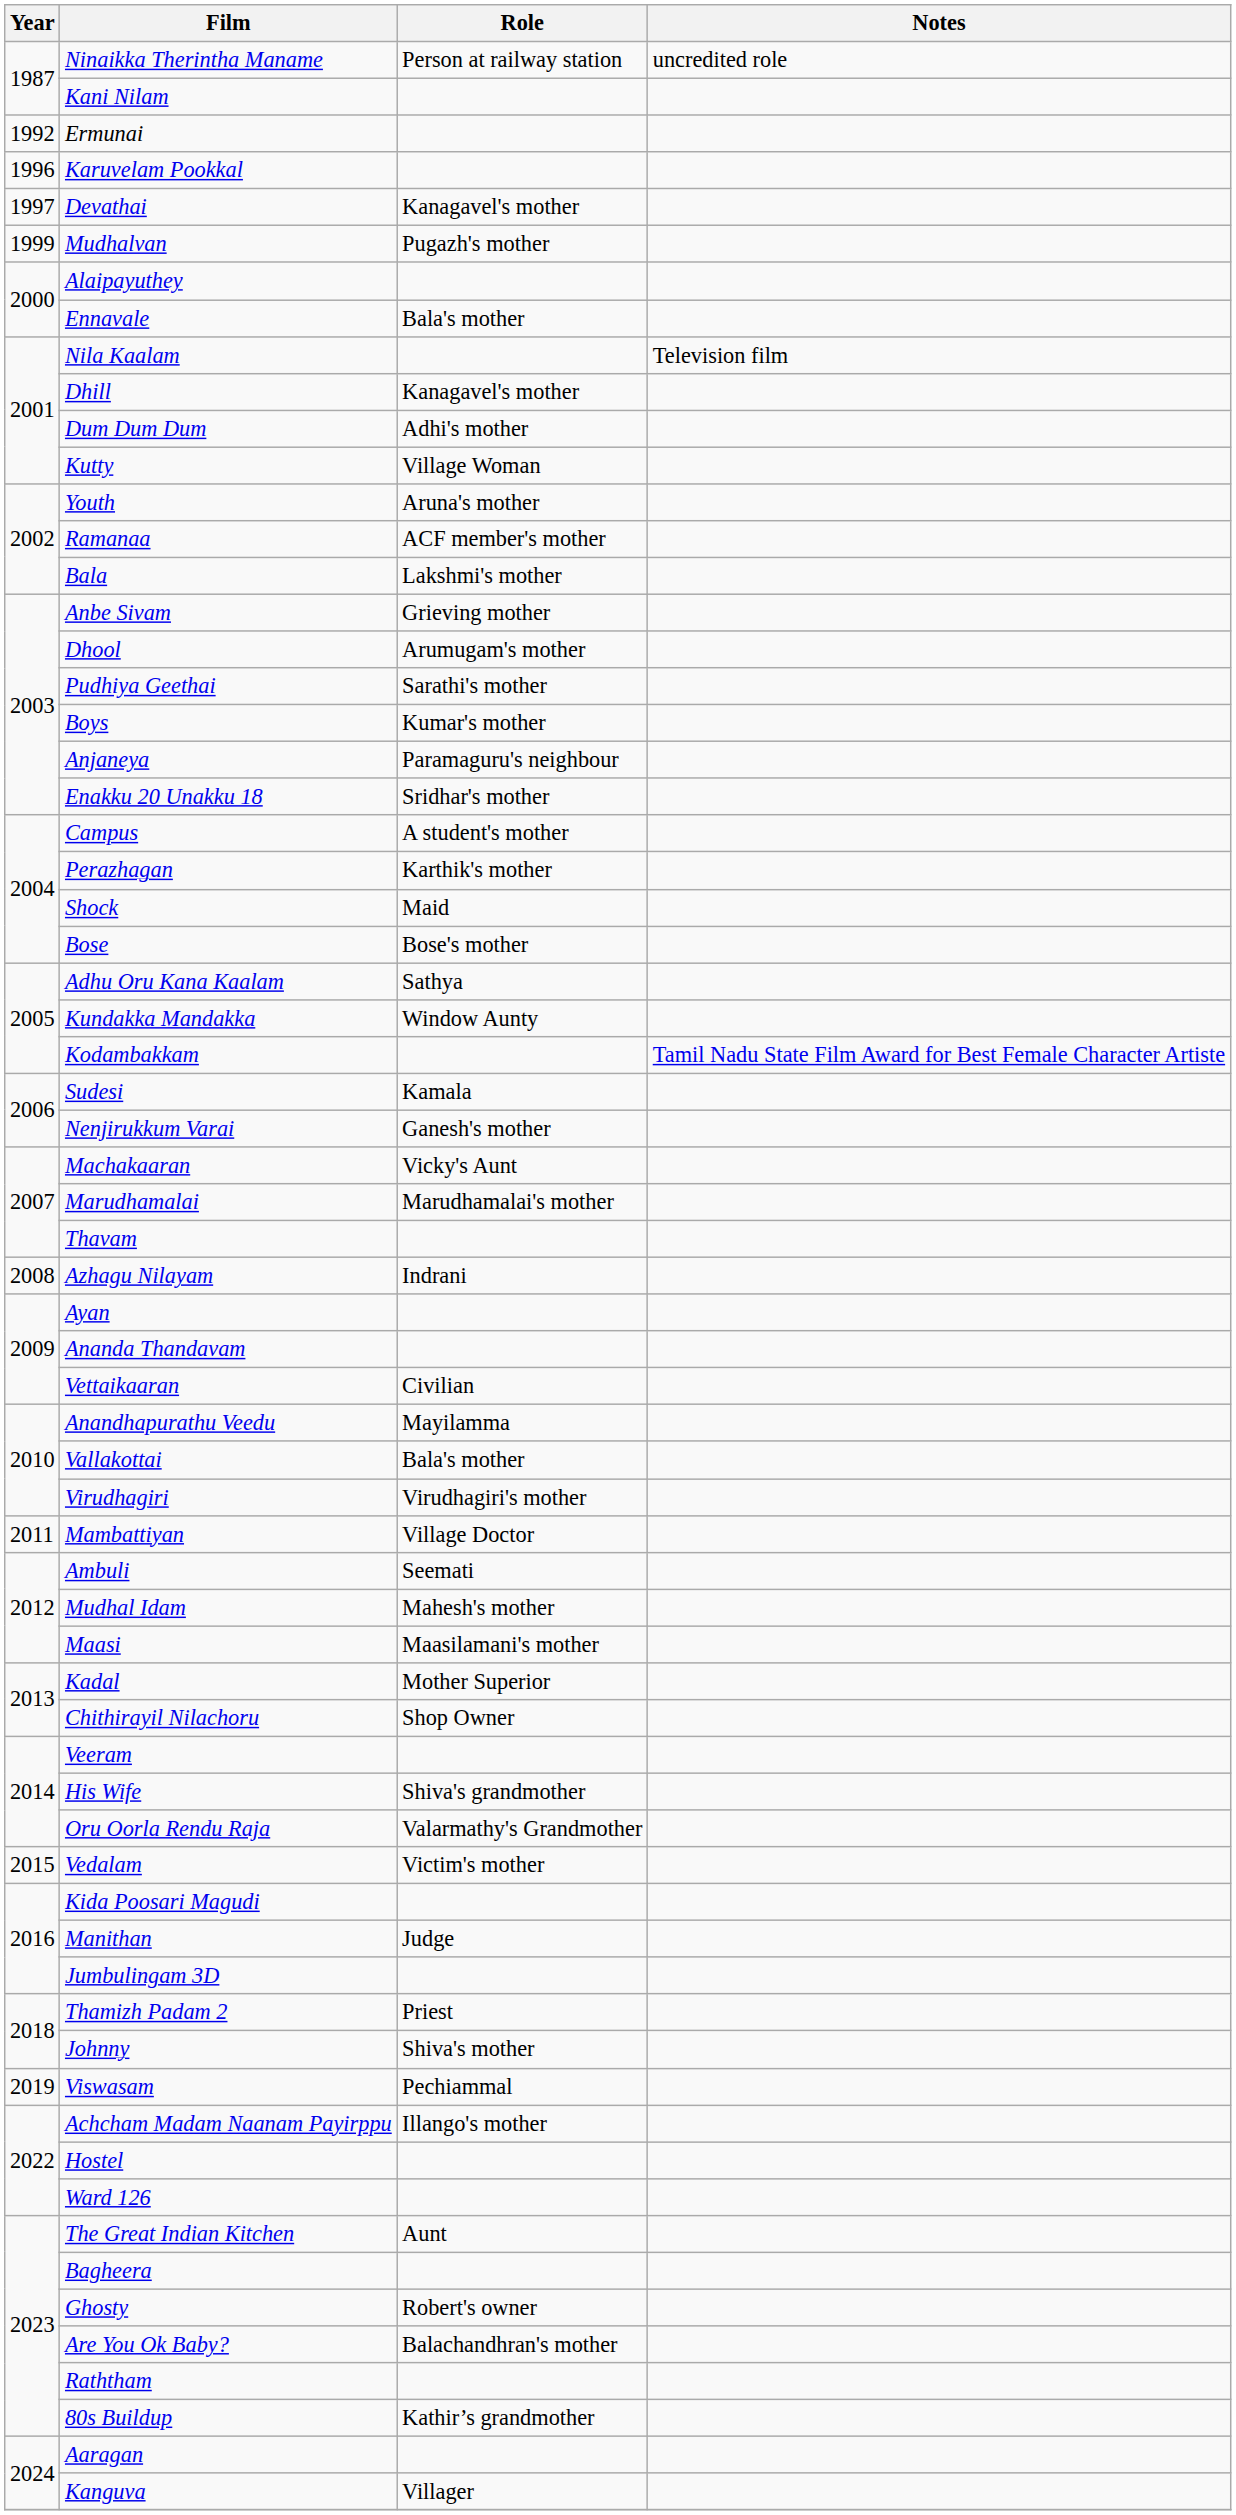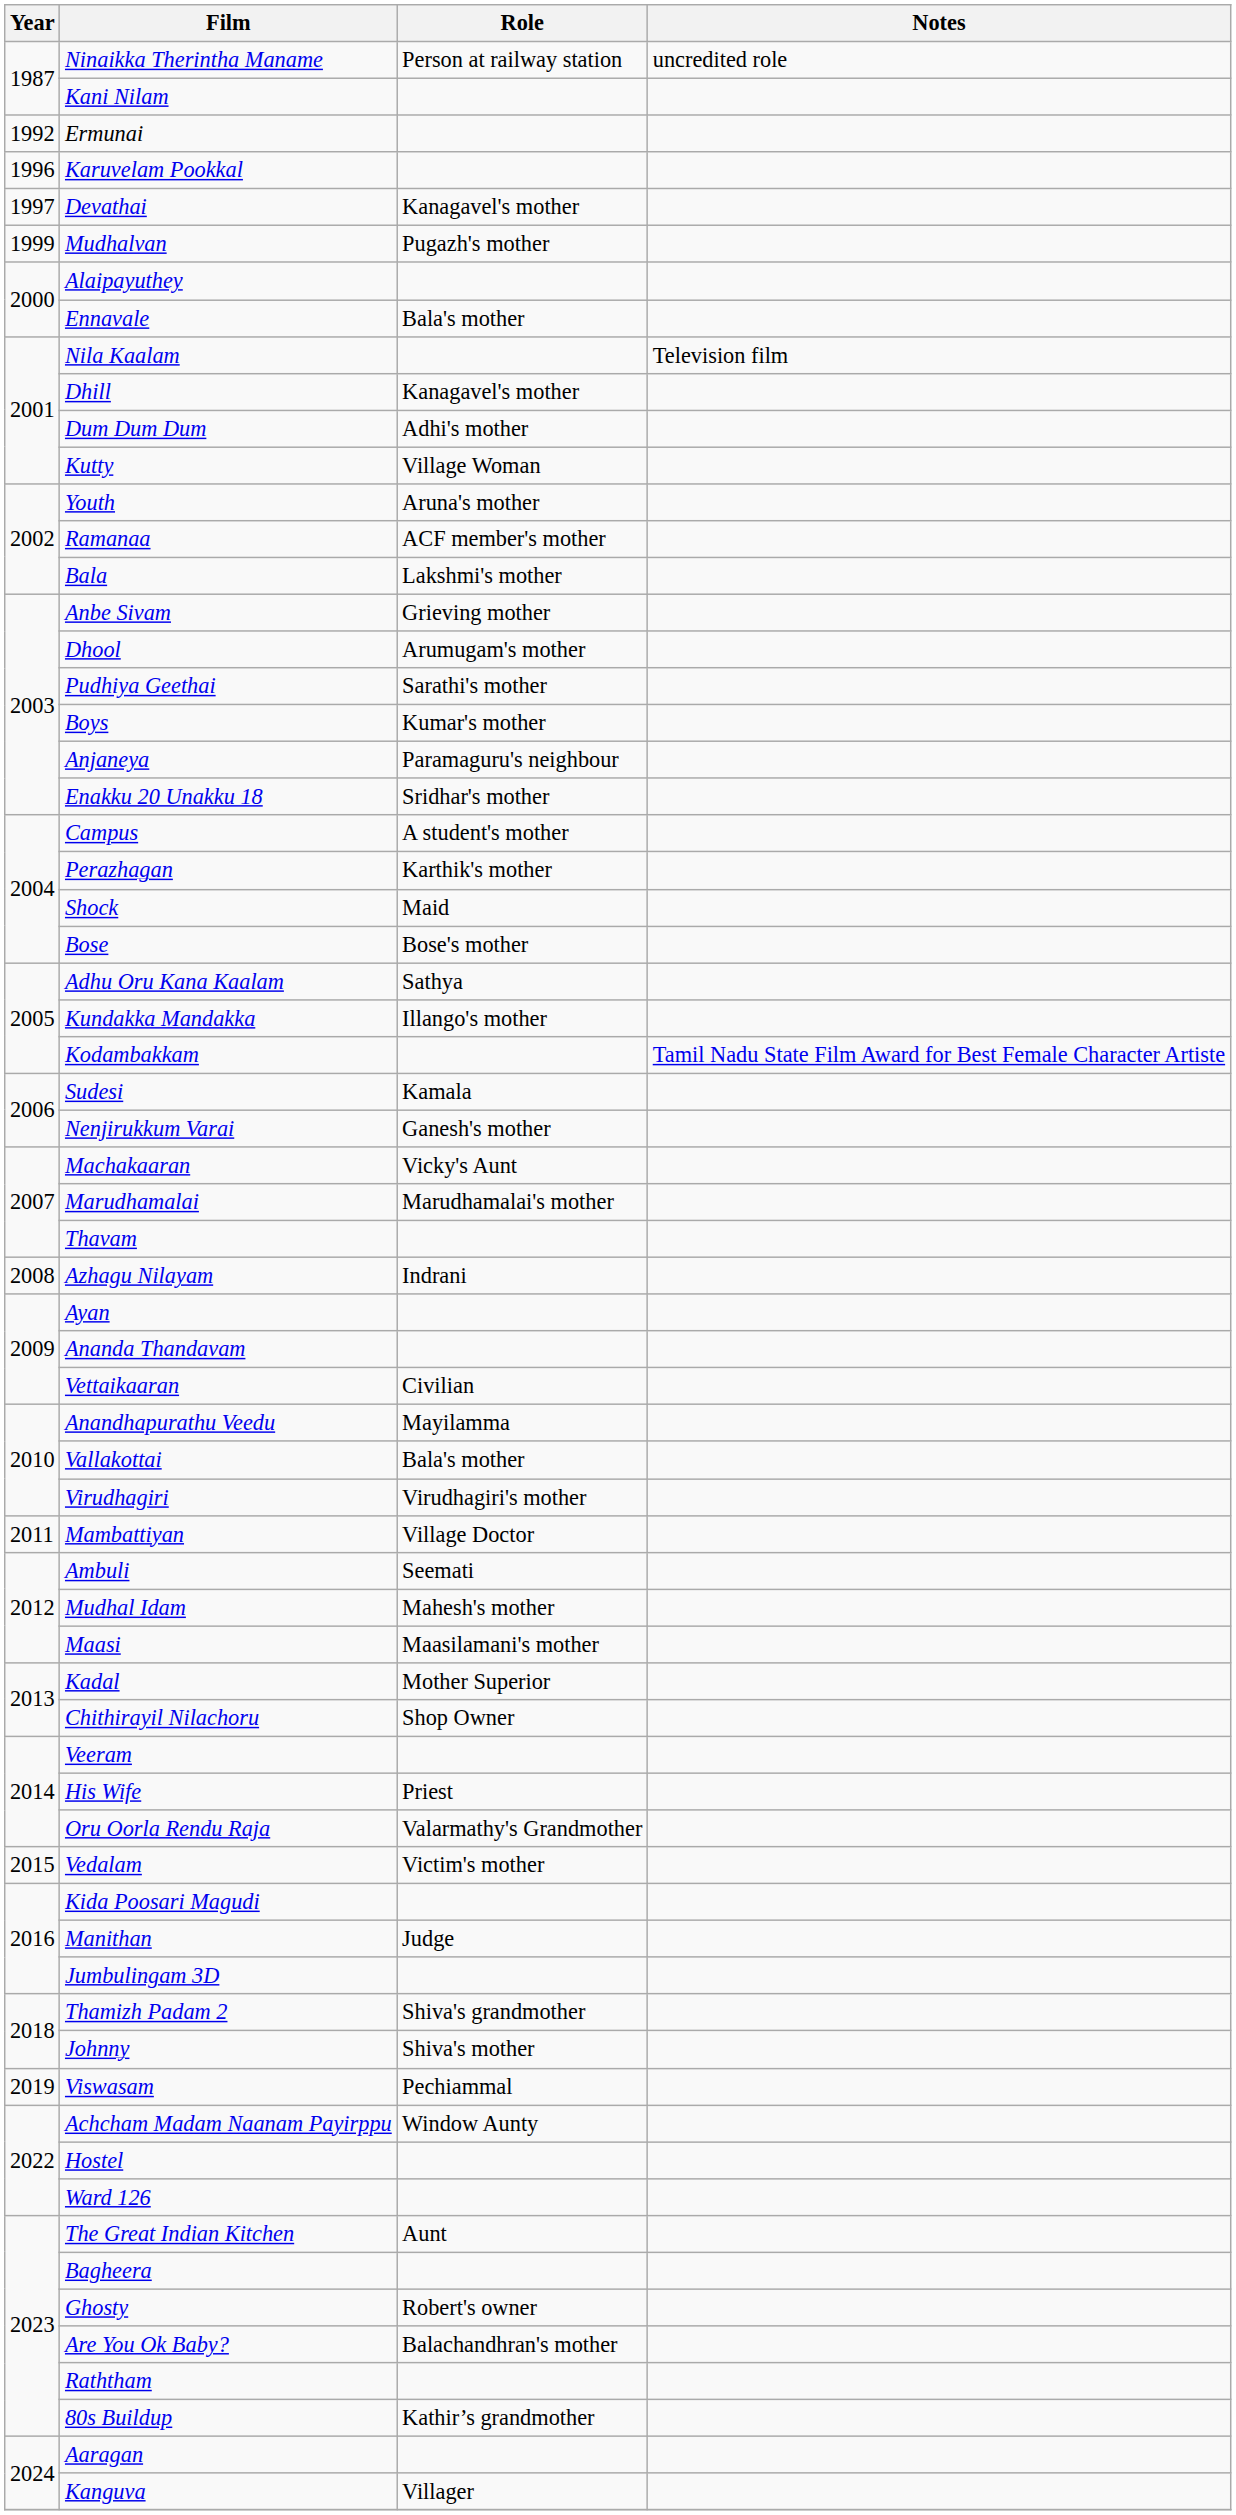 <table class="wikitable sortable" style="font-size: 95%;">
 <tr>
 <th>Year</th>
 <th>Film</th>
 <th>Role</th>
 <th>Notes</th>
 </tr>
 <tr>
 <td rowspan="2">1987</td>
 <td><em><a href='#'>Ninaikka Therintha Maname</a></em></td>
 <td>Person at railway station</td>
 <td>uncredited role</td>
 </tr>
 <tr>
 <td><em><a href='#'>Kani Nilam</a></em></td>
 <td></td>
 <td></td>
 </tr>
 <tr>
 <td>1992</td>
 <td><em>Ermunai</em></td>
 <td></td>
 <td></td>
 </tr>
 <tr>
 <td>1996</td>
 <td><em><a href='#'>Karuvelam Pookkal</a></em></td>
 <td></td>
 <td></td>
 </tr>
 <tr>
 <td>1997</td>
 <td><em><a href='#'>Devathai</a></em></td>
 <td>Kanagavel's mother</td>
 <td></td>
 </tr>
 <tr>
 <td>1999</td>
 <td><em><a href='#'>Mudhalvan</a></em></td>
 <td>Pugazh's mother</td>
 <td></td>
 </tr>
 <tr>
 <td rowspan="2">2000</td>
 <td><em><a href='#'>Alaipayuthey</a></em></td>
 <td></td>
 <td></td>
 </tr>
 <tr>
 <td><em><a href='#'>Ennavale</a></em></td>
 <td>Bala's mother</td>
 <td></td>
 </tr>
 <tr>
 <td rowspan="4">2001</td>
 <td><em><a href='#'>Nila Kaalam</a></em></td>
 <td></td>
 <td>Television film</td>
 </tr>
 <tr>
 <td><em><a href='#'>Dhill</a></em></td>
 <td>Kanagavel's mother</td>
 <td></td>
 </tr>
 <tr>
 <td><em><a href='#'>Dum Dum Dum</a></em></td>
 <td>Adhi's mother</td>
 <td></td>
 </tr>
 <tr>
 <td><em><a href='#'>Kutty</a></em></td>
 <td>Village Woman</td>
 <td></td>
 </tr>
 <tr>
 <td rowspan="3">2002</td>
 <td><em><a href='#'>Youth</a></em></td>
 <td>Aruna's mother</td>
 <td></td>
 </tr>
 <tr>
 <td><em><a href='#'>Ramanaa</a></em></td>
 <td>ACF member's mother</td>
 <td></td>
 </tr>
 <tr>
 <td><em><a href='#'>Bala</a></em></td>
 <td>Lakshmi's mother</td>
 <td></td>
 </tr>
 <tr>
 <td rowspan="6">2003</td>
 <td><em><a href='#'>Anbe Sivam</a></em></td>
 <td>Grieving mother</td>
 <td></td>
 </tr>
 <tr>
 <td><em><a href='#'>Dhool</a></em></td>
 <td>Arumugam's mother</td>
 <td></td>
 </tr>
 <tr>
 <td><em><a href='#'>Pudhiya Geethai</a></em></td>
 <td>Sarathi's mother</td>
 <td></td>
 </tr>
 <tr>
 <td><em><a href='#'>Boys</a></em></td>
 <td>Kumar's mother</td>
 <td></td>
 </tr>
 <tr>
 <td><em><a href='#'>Anjaneya</a></em></td>
 <td>Paramaguru's neighbour</td>
 <td></td>
 </tr>
 <tr>
 <td><em><a href='#'>Enakku 20 Unakku 18</a></em></td>
 <td>Sridhar's mother</td>
 <td></td>
 </tr>
 <tr>
 <td rowspan="4">2004</td>
 <td><em><a href='#'>Campus</a></em></td>
 <td>A student's mother</td>
 <td></td>
 </tr>
 <tr>
 <td><em><a href='#'>Perazhagan</a></em></td>
 <td>Karthik's mother</td>
 <td></td>
 </tr>
 <tr>
 <td><em><a href='#'>Shock</a></em></td>
 <td>Maid</td>
 <td></td>
 </tr>
 <tr>
 <td><em><a href='#'>Bose</a></em></td>
 <td>Bose's mother</td>
 <td></td>
 </tr>
 <tr>
 <td rowspan="3">2005</td>
 <td><em><a href='#'>Adhu Oru Kana Kaalam</a></em></td>
 <td>Sathya</td>
 <td></td>
 </tr>
 <tr>
 <td><em><a href='#'>Kundakka Mandakka</a></em></td>
-<td>Window Aunty</td>
+<td>Illango's mother</td>
 <td></td>
 </tr>
 <tr>
 <td><em><a href='#'>Kodambakkam</a></em></td>
 <td></td>
 <td><a href='#'>Tamil Nadu State Film Award for Best Female Character Artiste</a></td>
 </tr>
 <tr>
 <td rowspan="2">2006</td>
 <td><em><a href='#'>Sudesi</a></em></td>
 <td>Kamala</td>
 <td></td>
 </tr>
 <tr>
 <td><em><a href='#'>Nenjirukkum Varai</a></em></td>
 <td>Ganesh's mother</td>
 <td></td>
 </tr>
 <tr>
 <td rowspan="3">2007</td>
 <td><em><a href='#'>Machakaaran</a></em></td>
 <td>Vicky's Aunt</td>
 <td></td>
 </tr>
 <tr>
 <td><em><a href='#'>Marudhamalai</a></em></td>
 <td>Marudhamalai's mother</td>
 <td></td>
 </tr>
 <tr>
 <td><em><a href='#'>Thavam</a></em></td>
 <td></td>
 <td></td>
 </tr>
 <tr>
 <td>2008</td>
 <td><em><a href='#'>Azhagu Nilayam</a></em></td>
 <td>Indrani</td>
 <td></td>
 </tr>
 <tr>
 <td rowspan="3">2009</td>
 <td><em><a href='#'>Ayan</a></em></td>
 <td></td>
 <td></td>
 </tr>
 <tr>
 <td><em><a href='#'>Ananda Thandavam</a></em></td>
 <td></td>
 <td></td>
 </tr>
 <tr>
 <td><em><a href='#'>Vettaikaaran</a></em></td>
 <td>Civilian</td>
 <td></td>
 </tr>
 <tr>
 <td rowspan="3">2010</td>
 <td><em><a href='#'>Anandhapurathu Veedu</a></em></td>
 <td>Mayilamma</td>
 <td></td>
 </tr>
 <tr>
 <td><em><a href='#'>Vallakottai</a></em></td>
 <td>Bala's mother</td>
 <td></td>
 </tr>
 <tr>
 <td><em><a href='#'>Virudhagiri</a></em></td>
 <td>Virudhagiri's mother</td>
 <td></td>
 </tr>
 <tr>
 <td>2011</td>
 <td><em><a href='#'>Mambattiyan</a></em></td>
 <td>Village Doctor</td>
 <td></td>
 </tr>
 <tr>
 <td rowspan="3">2012</td>
 <td><em><a href='#'>Ambuli</a></em></td>
 <td>Seemati</td>
 <td></td>
 </tr>
 <tr>
 <td><em><a href='#'>Mudhal Idam</a></em></td>
 <td>Mahesh's mother</td>
 <td></td>
 </tr>
 <tr>
 <td><em><a href='#'>Maasi</a></em></td>
 <td>Maasilamani's mother</td>
 <td></td>
 </tr>
 <tr>
 <td rowspan="2">2013</td>
 <td><em><a href='#'>Kadal</a></em></td>
 <td>Mother Superior</td>
 <td></td>
 </tr>
 <tr>
 <td><em><a href='#'>Chithirayil Nilachoru</a></em></td>
 <td>Shop Owner</td>
 <td></td>
 </tr>
 <tr>
 <td rowspan="3">2014</td>
 <td><em><a href='#'>Veeram</a></em></td>
 <td></td>
 <td></td>
 </tr>
 <tr>
 <td><em><a href='#'>His Wife</a></em></td>
-<td>Shiva's grandmother</td>
+<td>Priest</td>
 <td></td>
 </tr>
 <tr>
 <td><em><a href='#'>Oru Oorla Rendu Raja</a></em></td>
 <td>Valarmathy's Grandmother</td>
 <td></td>
 </tr>
 <tr>
 <td>2015</td>
 <td><em><a href='#'>Vedalam</a></em></td>
 <td>Victim's mother</td>
 <td></td>
 </tr>
 <tr>
 <td rowspan="3">2016</td>
 <td><em><a href='#'>Kida Poosari Magudi</a></em></td>
 <td></td>
 <td></td>
 </tr>
 <tr>
 <td><em><a href='#'>Manithan</a></em></td>
 <td>Judge</td>
 <td></td>
 </tr>
 <tr>
 <td><em><a href='#'>Jumbulingam 3D</a></em></td>
 <td></td>
 <td></td>
 </tr>
 <tr>
 <td rowspan="2">2018</td>
 <td><em><a href='#'>Thamizh Padam 2</a></em></td>
-<td>Priest</td>
+<td>Shiva's grandmother</td>
 <td></td>
 </tr>
 <tr>
 <td><em><a href='#'>Johnny</a></em></td>
 <td>Shiva's mother</td>
 <td></td>
 </tr>
 <tr>
 <td>2019</td>
 <td><em><a href='#'>Viswasam</a></em></td>
 <td>Pechiammal</td>
 <td></td>
 </tr>
 <tr>
 <td rowspan="3">2022</td>
 <td><em><a href='#'>Achcham Madam Naanam Payirppu</a></em></td>
-<td>Illango's mother</td>
+<td>Window Aunty</td>
 <td></td>
 </tr>
 <tr>
 <td><em><a href='#'>Hostel</a></em></td>
 <td></td>
 <td></td>
 </tr>
 <tr>
 <td><em><a href='#'>Ward 126</a></em></td>
 <td></td>
 <td></td>
 </tr>
 <tr>
 <td rowspan="6">2023</td>
 <td><em><a href='#'>The Great Indian Kitchen</a></em></td>
 <td>Aunt</td>
 <td></td>
 </tr>
 <tr>
 <td><em><a href='#'>Bagheera</a></em></td>
 <td></td>
 <td></td>
 </tr>
 <tr>
 <td><em><a href='#'>Ghosty</a></em></td>
 <td>Robert's owner</td>
 <td></td>
 </tr>
 <tr>
 <td><em><a href='#'>Are You Ok Baby?</a></em></td>
 <td>Balachandhran's mother</td>
 <td></td>
 </tr>
 <tr>
 <td><em><a href='#'>Raththam</a></em></td>
 <td></td>
 <td></td>
 </tr>
 <tr>
 <td><em><a href='#'>80s Buildup</a></em></td>
 <td>Kathir’s grandmother</td>
 <td></td>
 </tr>
 <tr>
 <td rowspan="2">2024</td>
 <td><em><a href='#'>Aaragan</a></em></td>
 <td></td>
 <td></td>
 </tr>
 <tr>
 <td><em><a href='#'>Kanguva</a></em></td>
 <td>Villager</td>
 <td></td>
 </tr>
 <tr>
 </tr>
 </table>
